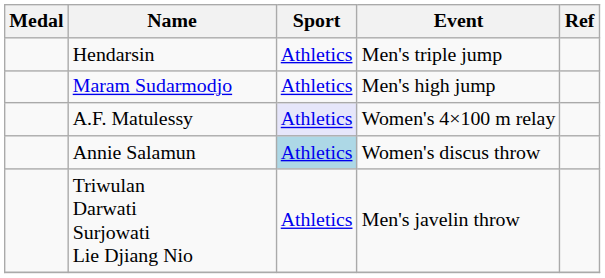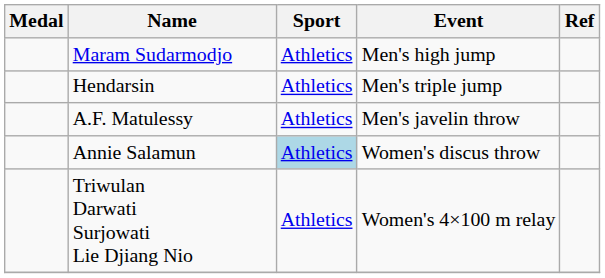 <table class="wikitable sortable" style="font-size:90%">
 <tr>
 <th>Medal</th>
 <th style="width:10em">Name</th>
 <th>Sport</th>
 <th>Event</th>
 <th>Ref</th>
 </tr>
 <tr>
 <td></td>
+<td><a href='#'>Maram Sudarmodjo</a></td>
+<td> <a href='#'>Athletics</a></td>
+<td>Men's high jump</td>
+<td align="center"></td>
+</tr>
+<tr>
+<td></td>
 <td>Hendarsin</td>
 <td> <a href='#'>Athletics</a></td>
 <td>Men's triple jump</td>
 <td align="center"></td>
 </tr>
 <tr>
 <td></td>
-<td><a href='#'>Maram Sudarmodjo</a></td>
+<td>A.F. Matulessy</td>
 <td> <a href='#'>Athletics</a></td>
-<td>Men's high jump</td>
-<td align="center"></td>
-</tr>
-<tr>
-<td></td>
-<td>A.F. Matulessy</td>
-<td style="background: lavender;"> <a href='#'>Athletics</a></td>
-<td>Women's 4×100 m relay</td>
+<td>Men's javelin throw</td>
 <td align="center"></td>
 </tr>
 <tr>
 <td></td>
 <td>Annie Salamun</td>
 <td style="background: lightblue;"> <a href='#'>Athletics</a></td>
 <td>Women's discus throw</td>
 <td align="center"></td>
 </tr>
 <tr>
 <td></td>
 <td>Triwulan<br>Darwati<br>Surjowati<br>Lie Djiang Nio</td>
 <td> <a href='#'>Athletics</a></td>
-<td>Men's javelin throw</td>
+<td>Women's 4×100 m relay</td>
 <td align="center"></td>
 </tr>
 <tr>
 </tr>
 </table>
